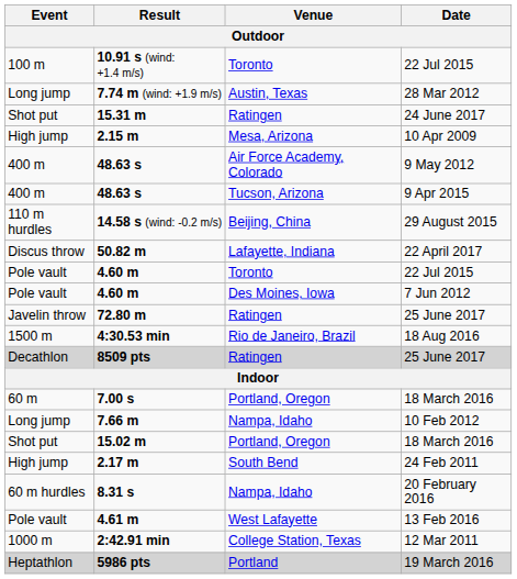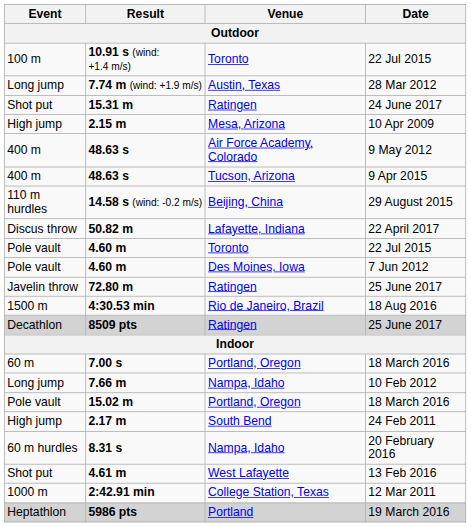 <table class="wikitable">
 <tr>
 <th>Event</th>
 <th>Result</th>
 <th>Venue</th>
 <th>Date</th>
 </tr>
 <tr>
 <th colspan="4">Outdoor</th>
 </tr>
 <tr>
 <td>100 m</td>
 <td><strong>10.91 s</strong> <small>(wind: +1.4 m/s)</small></td>
 <td> <a href='#'>Toronto</a></td>
 <td>22 Jul 2015</td>
 </tr>
 <tr>
 <td>Long jump</td>
 <td><strong>7.74 m</strong> <small>(wind: +1.9 m/s)</small></td>
 <td> <a href='#'>Austin, Texas</a></td>
 <td>28 Mar 2012</td>
 </tr>
 <tr>
 <td>Shot put</td>
 <td><strong>15.31 m</strong></td>
 <td> <a href='#'>Ratingen</a></td>
 <td>24 June 2017</td>
 </tr>
 <tr>
 <td>High jump</td>
 <td><strong>2.15 m</strong></td>
 <td> <a href='#'>Mesa, Arizona</a></td>
 <td>10 Apr 2009</td>
 </tr>
 <tr>
 <td>400 m</td>
 <td><strong>48.63 s</strong> <strong></strong></td>
 <td> <a href='#'>Air Force Academy, Colorado</a></td>
 <td>9 May 2012</td>
 </tr>
 <tr>
 <td>400 m</td>
 <td><strong>48.63 s</strong></td>
 <td> <a href='#'>Tucson, Arizona</a></td>
 <td>9 Apr 2015</td>
 </tr>
 <tr>
 <td>110 m hurdles</td>
 <td><strong>14.58 s</strong> <small>(wind: -0.2 m/s)</small></td>
 <td> <a href='#'>Beijing, China</a></td>
 <td>29 August 2015</td>
 </tr>
 <tr>
 <td>Discus throw</td>
 <td><strong>50.82 m</strong></td>
 <td> <a href='#'>Lafayette, Indiana</a></td>
 <td>22 April 2017</td>
 </tr>
 <tr>
 <td>Pole vault</td>
 <td><strong>4.60 m</strong></td>
 <td> <a href='#'>Toronto</a></td>
 <td>22 Jul 2015</td>
 </tr>
 <tr>
 <td>Pole vault</td>
 <td><strong>4.60 m</strong></td>
 <td> <a href='#'>Des Moines, Iowa</a></td>
 <td>7 Jun 2012</td>
 </tr>
 <tr>
 <td>Javelin throw</td>
 <td><strong>72.80 m</strong></td>
 <td> <a href='#'>Ratingen</a></td>
 <td>25 June 2017</td>
 </tr>
 <tr>
 <td>1500 m</td>
 <td><strong>4:30.53 min</strong></td>
 <td> <a href='#'>Rio de Janeiro, Brazil</a></td>
 <td>18 Aug 2016</td>
 </tr>
 <tr bgcolor=lightgray>
 <td>Decathlon</td>
 <td><strong>8509 pts</strong></td>
 <td> <a href='#'>Ratingen</a></td>
 <td>25 June 2017</td>
 </tr>
 <tr>
 <th colspan="4">Indoor</th>
 </tr>
 <tr>
 <td>60 m</td>
 <td><strong>7.00 s</strong></td>
 <td> <a href='#'>Portland, Oregon</a></td>
 <td>18 March 2016</td>
 </tr>
 <tr>
 <td>Long jump</td>
 <td><strong>7.66 m</strong></td>
 <td> <a href='#'>Nampa, Idaho</a></td>
 <td>10 Feb 2012</td>
 </tr>
 <tr>
-<td>Shot put</td>
+<td>Pole vault</td>
 <td><strong>15.02 m</strong></td>
 <td> <a href='#'>Portland, Oregon</a></td>
 <td>18 March 2016</td>
 </tr>
 <tr>
 <td>High jump</td>
 <td><strong>2.17 m</strong></td>
 <td> <a href='#'>South Bend</a></td>
 <td>24 Feb 2011</td>
 </tr>
 <tr>
 <td>60 m hurdles</td>
 <td><strong>8.31 s</strong></td>
 <td> <a href='#'>Nampa, Idaho</a></td>
 <td>20 February 2016</td>
 </tr>
 <tr>
-<td>Pole vault</td>
+<td>Shot put</td>
 <td><strong>4.61 m</strong></td>
 <td> <a href='#'>West Lafayette</a></td>
 <td>13 Feb 2016</td>
 </tr>
 <tr>
 <td>1000 m</td>
 <td><strong>2:42.91 min</strong></td>
 <td> <a href='#'>College Station, Texas</a></td>
 <td>12 Mar 2011</td>
 </tr>
 <tr bgcolor=lightgray>
 <td>Heptathlon</td>
 <td><strong>5986 pts</strong></td>
 <td> <a href='#'>Portland</a></td>
 <td>19 March 2016</td>
 </tr>
 </table>
